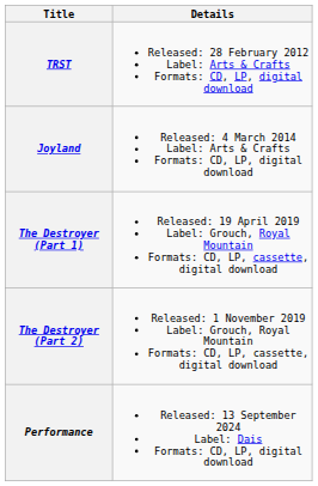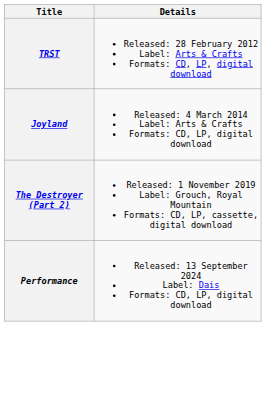 <table class="wikitable plainrowheaders" style="text-align:center">
 <tr>
 <th scope="col" style="width:10em;">Title</th>
 <th scope="col" style="width:19em;">Details</th>
 </tr>
 <tr>
 <th scope="row"><em><a href='#'>TRST</a></em></th>
 <td><br><ul><li>Released: 28 February 2012</li><li>Label: <a href='#'>Arts & Crafts</a></li><li>Formats: <a href='#'>CD</a>, <a href='#'>LP</a>, <a href='#'>digital download</a></li></ul></td>
 </tr>
 <tr>
 <th scope="row"><em><a href='#'>Joyland</a></em></th>
 <td><br><ul><li>Released: 4 March 2014</li><li>Label: Arts & Crafts</li><li>Formats: CD, LP, digital download</li></ul></td>
 </tr>
 <tr>
-<th scope="row"><em><a href='#'>The Destroyer (Part 1)</a></em></th>
-<td><br><ul><li>Released: 19 April 2019</li><li>Label: Grouch, <a href='#'>Royal Mountain</a></li><li>Formats: CD, LP, <a href='#'>cassette</a>, digital download</li></ul></td>
-</tr>
-<tr>
 <th scope="row"><em><a href='#'>The Destroyer (Part 2)</a></em></th>
 <td><br><ul><li>Released: 1 November 2019</li><li>Label: Grouch, Royal Mountain</li><li>Formats: CD, LP, cassette, digital download</li></ul></td>
 </tr>
 <tr>
 <th scope="row"><em>Performance</em></th>
 <td><br><ul><li>Released: 13 September 2024</li><li>Label: <a href='#'>Dais</a></li><li>Formats: CD, LP, digital download</li></ul></td>
 </tr>
 </table>
